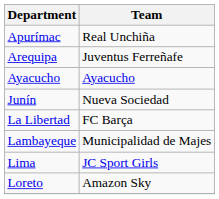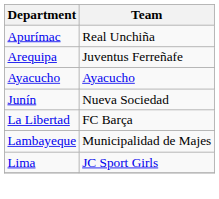 <table class="wikitable">
 <tr>
 <th>Department</th>
 <th>Team</th>
 </tr>
 <tr>
 <td><a href='#'>Apurímac</a></td>
 <td>Real Unchiña</td>
 </tr>
 <tr>
 <td><a href='#'>Arequipa</a></td>
 <td>Juventus Ferreñafe</td>
 </tr>
 <tr>
 <td><a href='#'>Ayacucho</a></td>
 <td><a href='#'>Ayacucho</a></td>
 </tr>
 <tr>
 <td><a href='#'>Junín</a></td>
 <td>Nueva Sociedad</td>
 </tr>
 <tr>
 <td><a href='#'>La Libertad</a></td>
 <td>FC Barça</td>
 </tr>
 <tr>
 <td><a href='#'>Lambayeque</a></td>
 <td>Municipalidad de Majes</td>
 </tr>
 <tr>
 <td><a href='#'>Lima</a></td>
 <td><a href='#'>JC Sport Girls</a></td>
 </tr>
 <tr>
-<td><a href='#'>Loreto</a></td>
-<td>Amazon Sky</td>
-</tr>
-<tr>
 </tr>
 </table>
